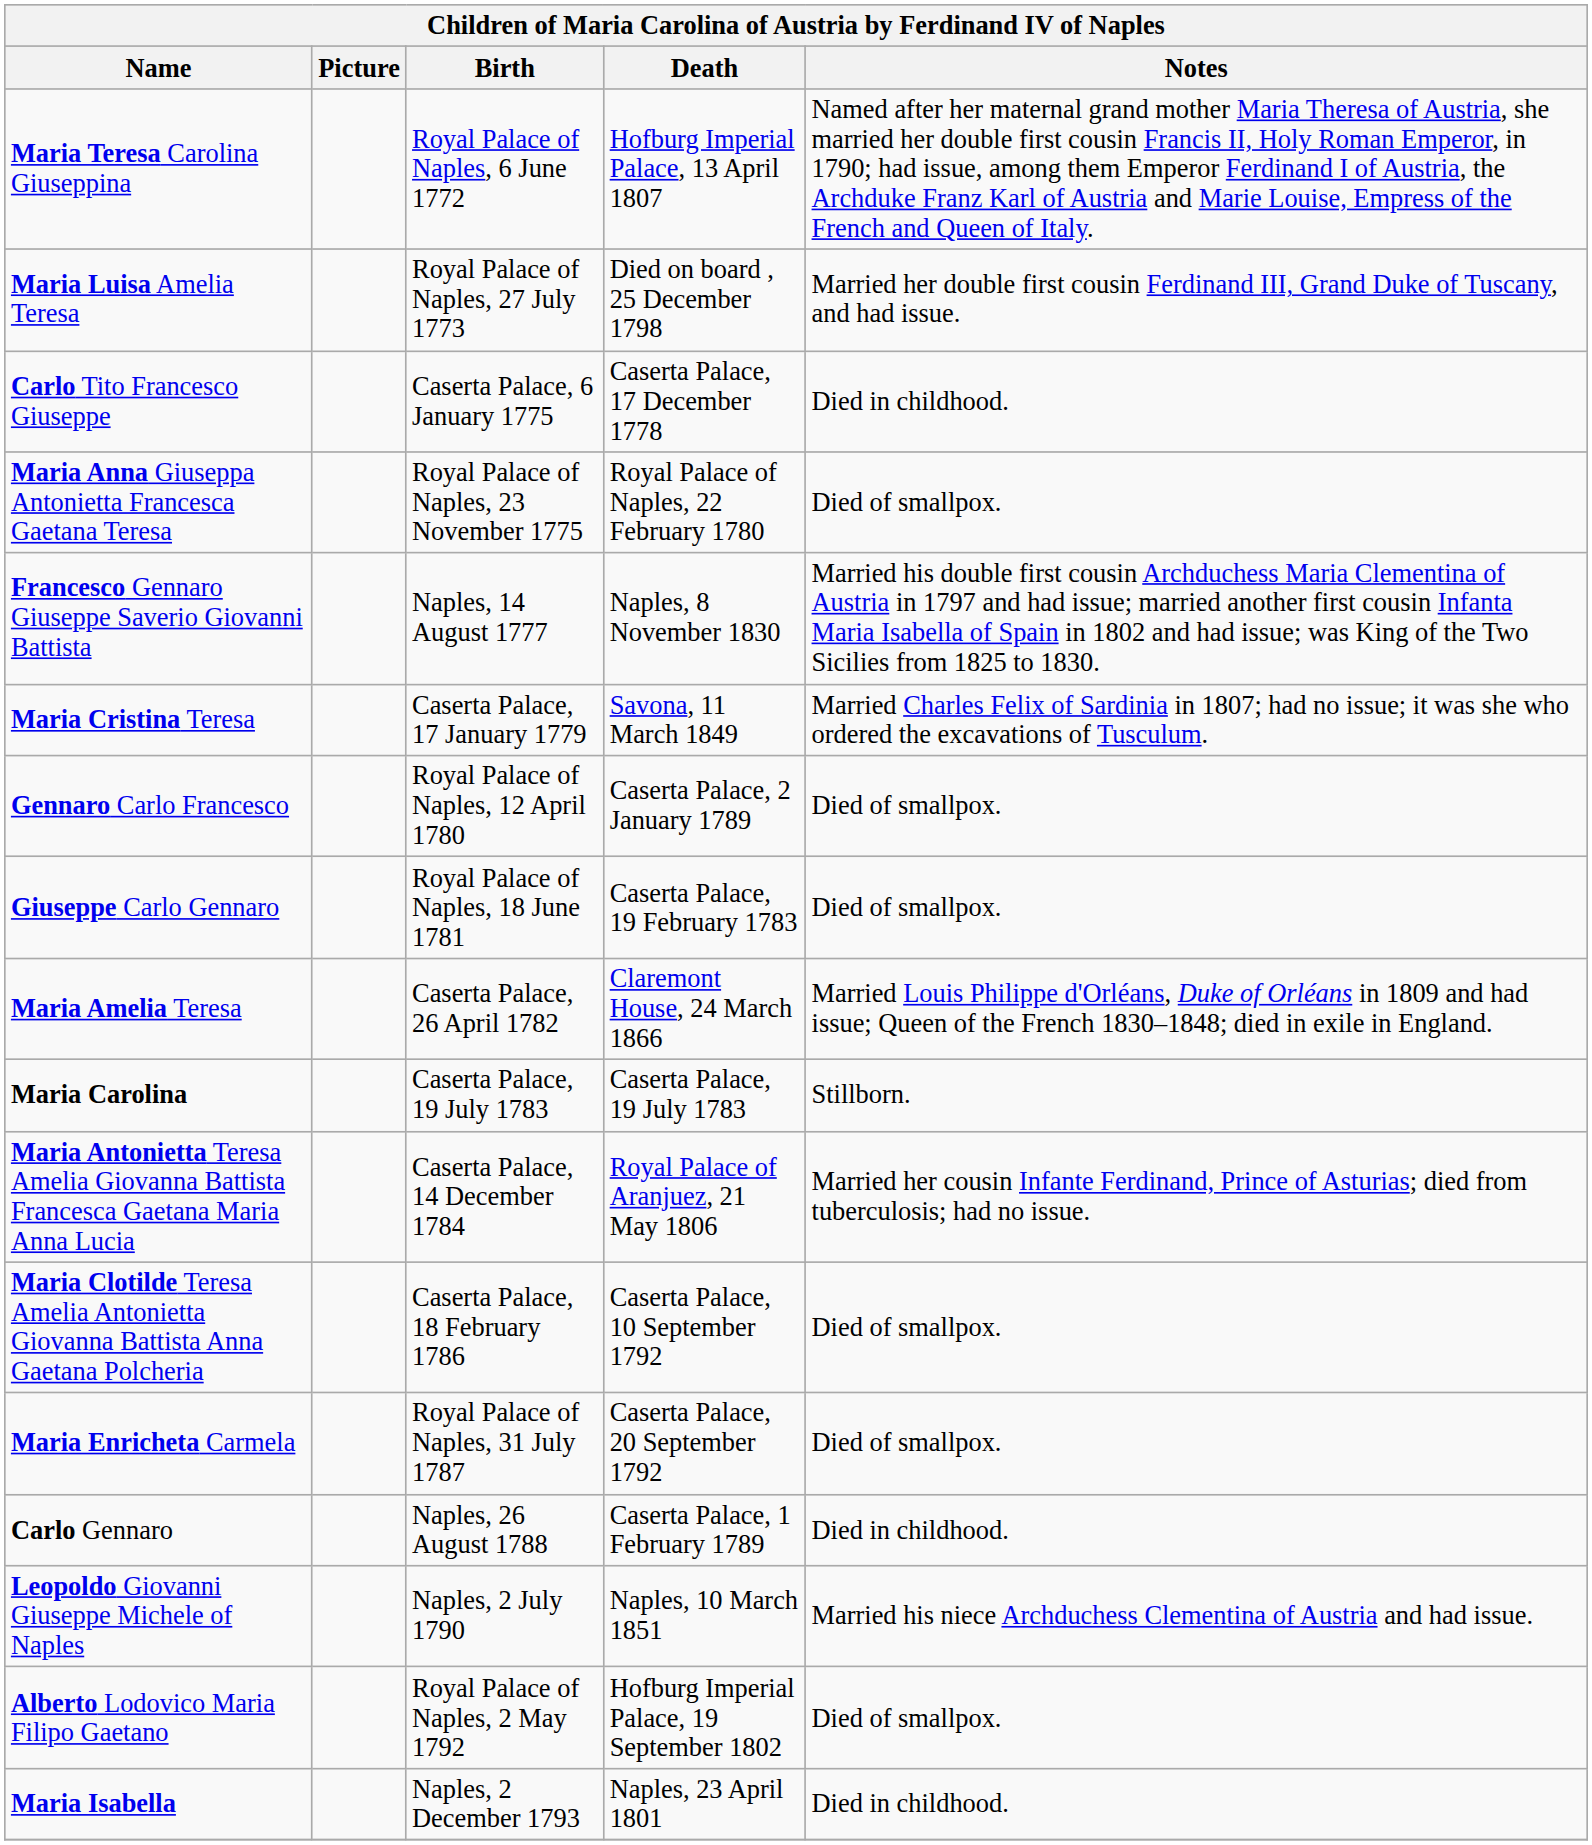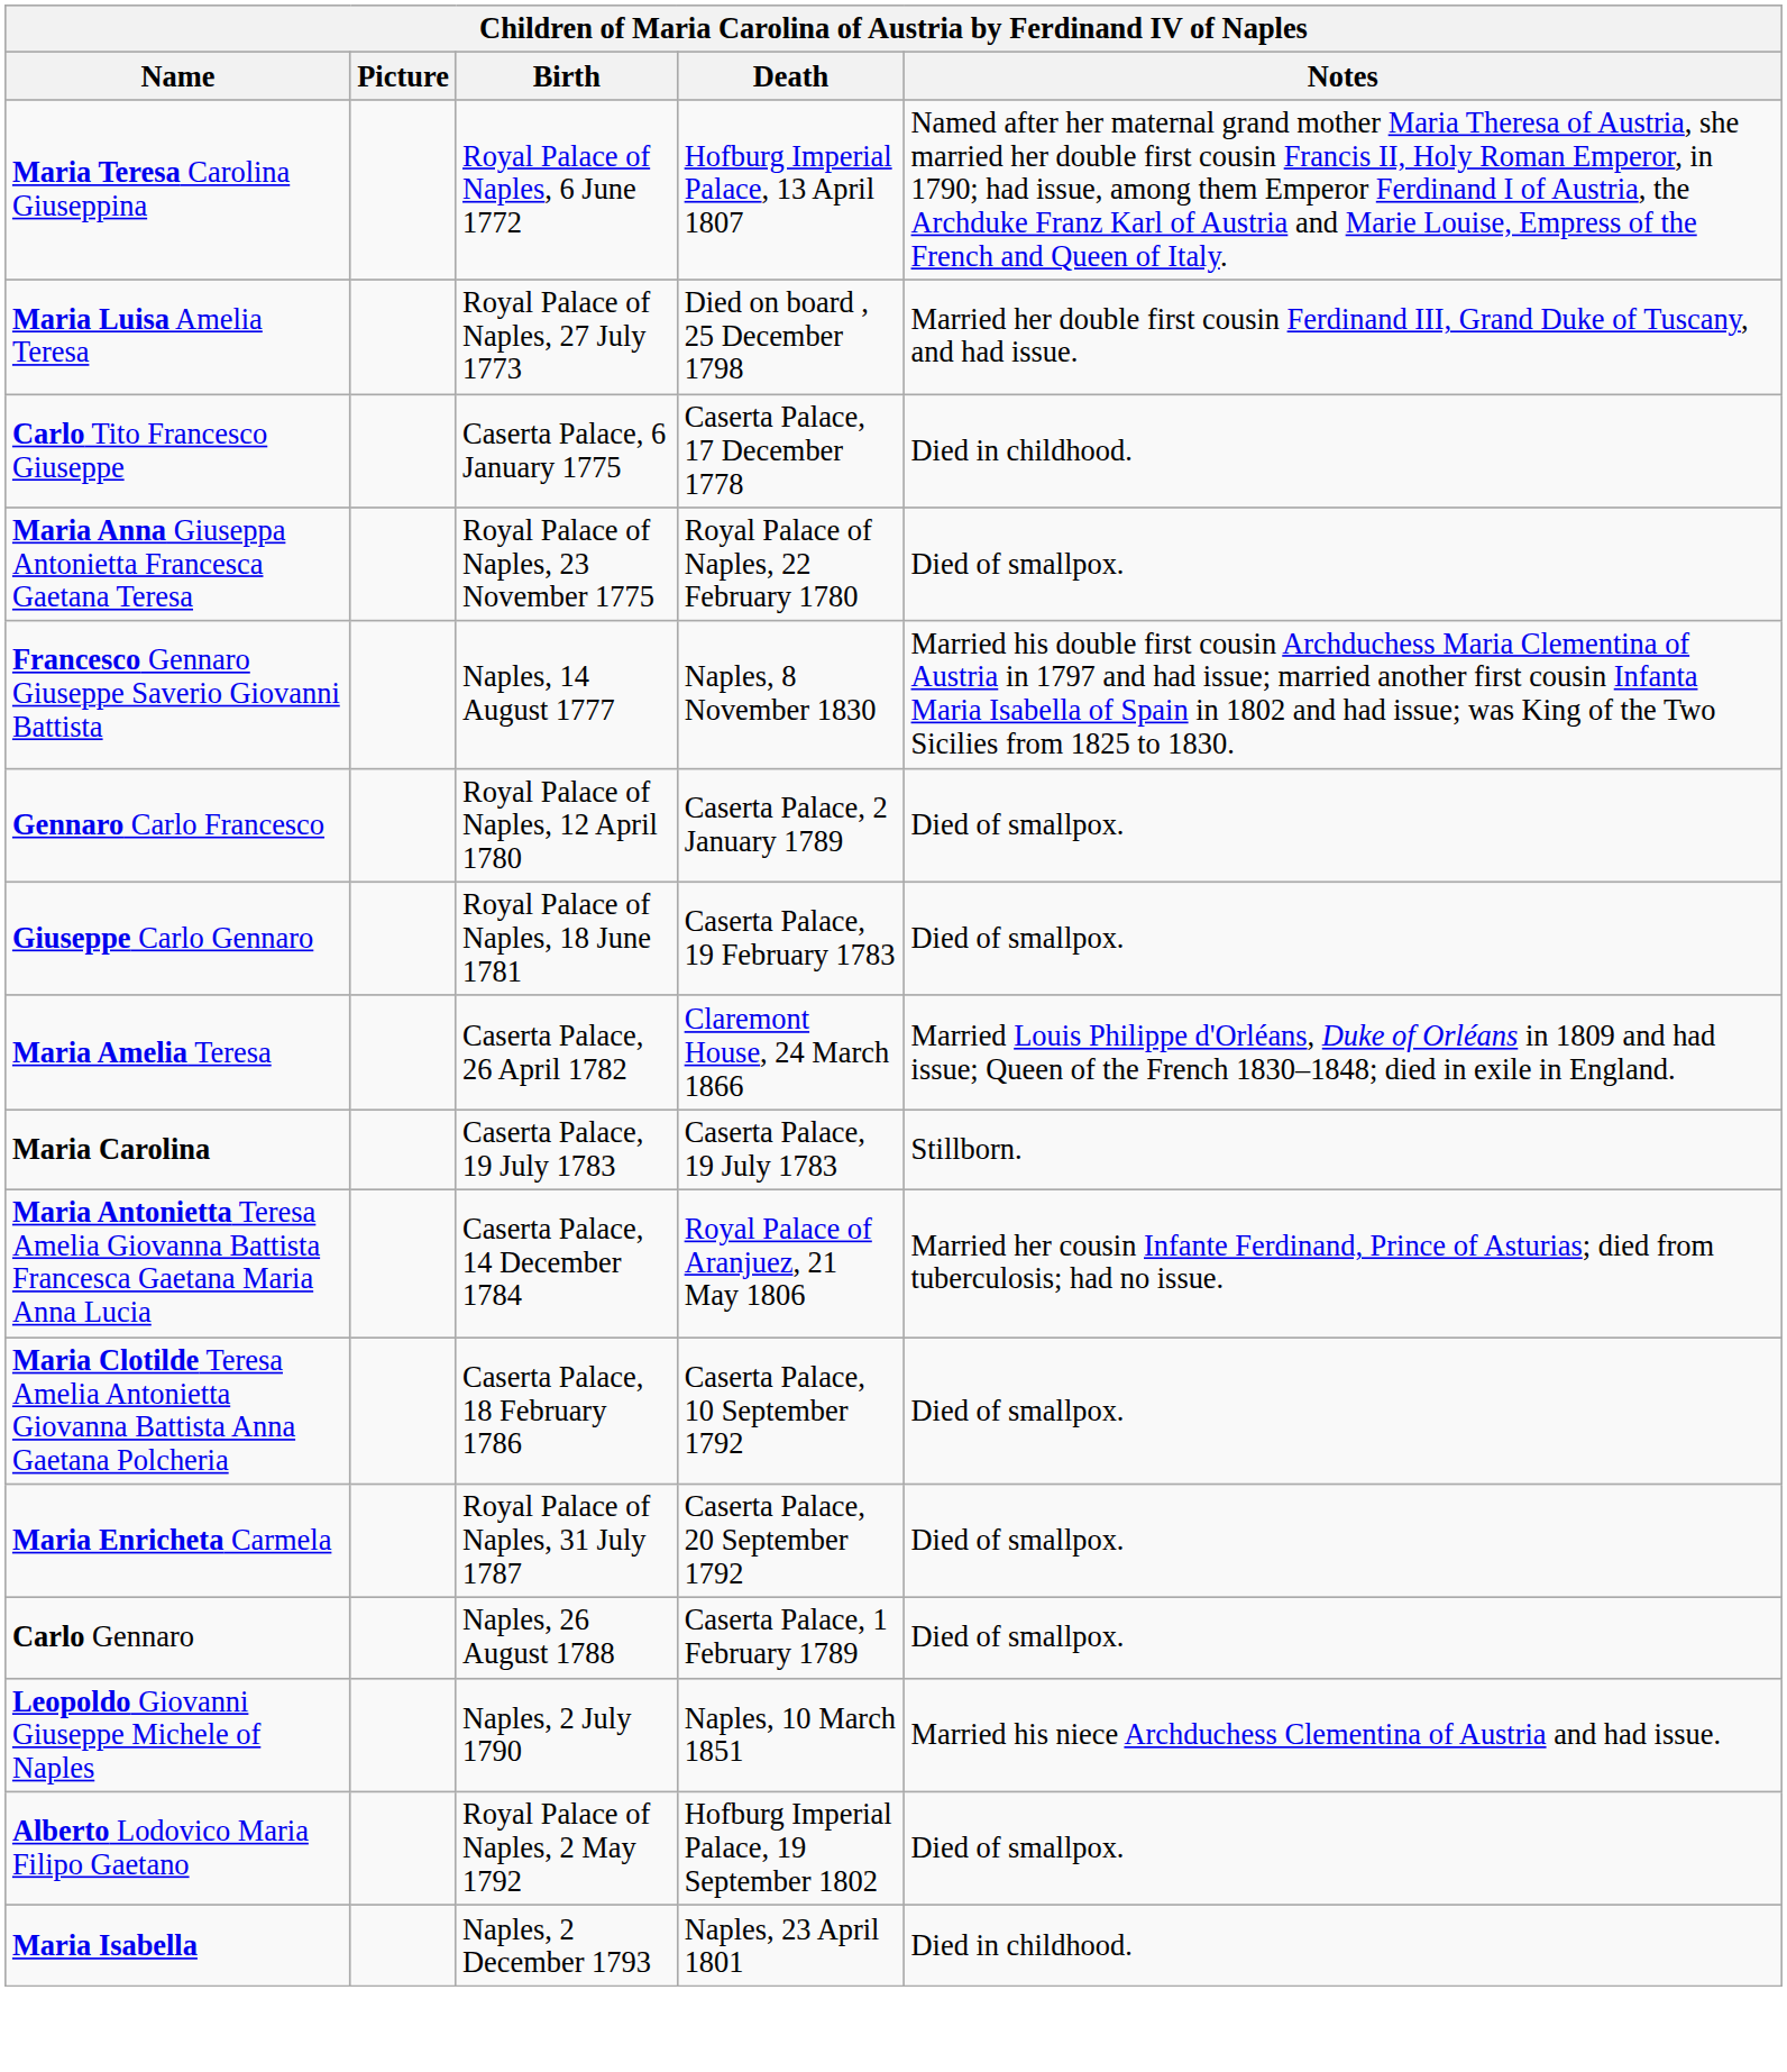 <table class="wikitable collapsible collapsed" style="min-width:60em; margin:0.3em auto;">
 <tr>
 <th colspan=5>Children of Maria Carolina of Austria by Ferdinand IV of Naples</th>
 </tr>
 <tr>
 <th>Name</th>
 <th>Picture</th>
 <th>Birth</th>
 <th>Death</th>
 <th>Notes</th>
 </tr>
 <tr>
 <td><a href='#'><strong>Maria Teresa</strong> Carolina Giuseppina</a></td>
 <td></td>
 <td><a href='#'>Royal Palace of Naples</a>, 6 June 1772</td>
 <td><a href='#'>Hofburg Imperial Palace</a>, 13 April 1807</td>
 <td>Named after her maternal grand mother <a href='#'>Maria Theresa of Austria</a>, she married her double first cousin <a href='#'>Francis II, Holy Roman Emperor</a>, in 1790; had issue, among them Emperor <a href='#'>Ferdinand I of Austria</a>, the <a href='#'>Archduke Franz Karl of Austria</a> and <a href='#'>Marie Louise, Empress of the French and Queen of Italy</a>.</td>
 </tr>
 <tr>
 <td><a href='#'><strong>Maria Luisa</strong> Amelia Teresa</a></td>
 <td></td>
 <td Royal Palace (Naples)>Royal Palace of Naples, 27 July 1773</td>
 <td>Died on board , 25 December 1798</td>
 <td>Married her double first cousin <a href='#'>Ferdinand III, Grand Duke of Tuscany</a>, and had issue.</td>
 </tr>
 <tr>
 <td><a href='#'><strong>Carlo</strong> Tito Francesco Giuseppe</a></td>
 <td></td>
 <td>Caserta Palace, 6 January 1775</td>
 <td>Caserta Palace, 17 December 1778</td>
 <td>Died in childhood.</td>
 </tr>
 <tr>
 <td><a href='#'><strong>Maria Anna</strong> Giuseppa Antonietta Francesca Gaetana Teresa</a></td>
 <td></td>
 <td>Royal Palace of Naples, 23 November 1775</td>
 <td>Royal Palace of Naples, 22 February 1780</td>
 <td>Died of smallpox.</td>
 </tr>
 <tr>
 <td><a href='#'><strong>Francesco</strong> Gennaro Giuseppe Saverio Giovanni Battista</a></td>
 <td></td>
 <td>Naples, 14 August 1777</td>
 <td>Naples, 8 November 1830</td>
 <td>Married his double first cousin <a href='#'>Archduchess Maria Clementina of Austria</a> in 1797 and had issue; married another first cousin <a href='#'>Infanta Maria Isabella of Spain</a> in 1802 and had issue; was King of the Two Sicilies from 1825 to 1830.</td>
-</tr>
-<tr>
-<td><a href='#'><strong>Maria Cristina</strong> Teresa</a></td>
-<td></td>
-<td>Caserta Palace, 17 January 1779</td>
-<td><a href='#'>Savona</a>, 11 March 1849</td>
-<td>Married <a href='#'>Charles Felix of Sardinia</a> in 1807; had no issue; it was she who ordered the excavations of <a href='#'>Tusculum</a>.</td>
 </tr>
 <tr>
 <td><a href='#'><strong>Gennaro</strong> Carlo Francesco</a></td>
 <td></td>
 <td>Royal Palace of Naples, 12 April 1780</td>
 <td>Caserta Palace, 2 January 1789</td>
 <td>Died of smallpox.</td>
 </tr>
 <tr>
 <td><a href='#'><strong>Giuseppe</strong> Carlo Gennaro</a></td>
 <td></td>
 <td>Royal Palace of Naples, 18 June 1781</td>
 <td>Caserta Palace, 19 February 1783</td>
 <td>Died of smallpox.</td>
 </tr>
 <tr>
 <td><a href='#'><strong>Maria Amelia</strong> Teresa</a></td>
 <td></td>
 <td>Caserta Palace, 26 April 1782</td>
 <td><a href='#'>Claremont House</a>, 24 March 1866</td>
 <td>Married <a href='#'>Louis Philippe d'Orléans</a>, <em><a href='#'>Duke of Orléans</a></em> in 1809 and had issue; Queen of the French 1830–1848; died in exile in England.</td>
 </tr>
 <tr>
 <td><strong>Maria Carolina</strong></td>
 <td></td>
 <td>Caserta Palace, 19 July 1783</td>
 <td>Caserta Palace, 19 July 1783</td>
 <td>Stillborn.</td>
 </tr>
 <tr>
 <td><a href='#'><strong>Maria Antonietta</strong> Teresa Amelia Giovanna Battista Francesca Gaetana Maria Anna Lucia</a></td>
 <td></td>
 <td>Caserta Palace, 14 December 1784</td>
 <td><a href='#'>Royal Palace of Aranjuez</a>, 21 May 1806</td>
 <td>Married her cousin <a href='#'>Infante Ferdinand, Prince of Asturias</a>; died from tuberculosis; had no issue.</td>
 </tr>
 <tr>
 <td><a href='#'><strong>Maria Clotilde</strong> Teresa Amelia Antonietta Giovanna Battista Anna Gaetana Polcheria</a></td>
 <td></td>
 <td>Caserta Palace, 18 February 1786</td>
 <td>Caserta Palace, 10 September 1792</td>
 <td>Died of smallpox.</td>
 </tr>
 <tr>
 <td><a href='#'><strong>Maria Enricheta</strong> Carmela</a></td>
 <td></td>
 <td>Royal Palace of Naples, 31 July 1787</td>
 <td>Caserta Palace, 20 September 1792</td>
 <td>Died of smallpox.</td>
 </tr>
 <tr>
 <td><strong>Carlo</strong> Gennaro</td>
 <td></td>
 <td>Naples, 26 August 1788</td>
 <td>Caserta Palace, 1 February 1789</td>
-<td>Died in childhood.</td>
+<td>Died of smallpox.</td>
 </tr>
 <tr>
 <td><a href='#'><strong>Leopoldo</strong> Giovanni Giuseppe Michele of Naples</a></td>
 <td></td>
 <td>Naples, 2 July 1790</td>
 <td>Naples, 10 March 1851</td>
 <td>Married his niece <a href='#'>Archduchess Clementina of Austria</a> and had issue.</td>
 </tr>
 <tr>
 <td><a href='#'><strong>Alberto</strong> Lodovico Maria Filipo Gaetano</a></td>
 <td></td>
 <td>Royal Palace of Naples, 2 May 1792</td>
 <td>Hofburg Imperial Palace, 19 September 1802</td>
 <td>Died of smallpox.</td>
 </tr>
 <tr>
 <td><strong><a href='#'>Maria Isabella</a></strong></td>
 <td></td>
 <td>Naples, 2 December 1793</td>
 <td>Naples, 23 April 1801</td>
 <td>Died in childhood.</td>
 </tr>
 <tr>
 </tr>
 </table>
